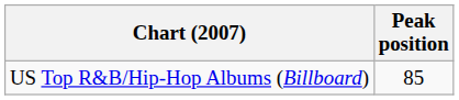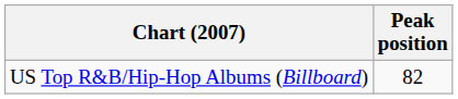 <table class="wikitable sortable">
 <tr>
 <th>Chart (2007)</th>
 <th>Peak<br>position</th>
 </tr>
 <tr>
 <td>US <a href='#'>Top R&B/Hip-Hop Albums</a> (<em><a href='#'>Billboard</a></em>)</td>
-<td style="text-align:center;">85</td>
+<td style="text-align:center;">82</td>
 </tr>
 </table>
